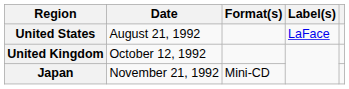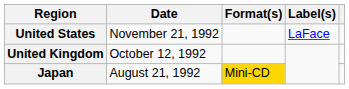 <table class="wikitable plainrowheaders">
 <tr>
 <th scope="col">Region</th>
 <th scope="col">Date</th>
 <th scope="col">Format(s)</th>
 <th scope="col">Label(s)</th>
 <th scope="col"></th>
 </tr>
 <tr>
 <th scope="row">United States</th>
-<td>August 21, 1992</td>
+<td>November 21, 1992</td>
 <td></td>
 <td><a href='#'>LaFace</a></td>
 <td></td>
 </tr>
 <tr>
 <th scope="row">United Kingdom</th>
 <td>October 12, 1992</td>
 <td></td>
 <td rowspan="2"></td>
 <td></td>
 </tr>
 <tr>
 <th scope="row">Japan</th>
-<td>November 21, 1992</td>
-<td>Mini-CD</td>
+<td>August 21, 1992</td>
+<td style="background: gold;">Mini-CD</td>
 <td></td>
 </tr>
 </table>
